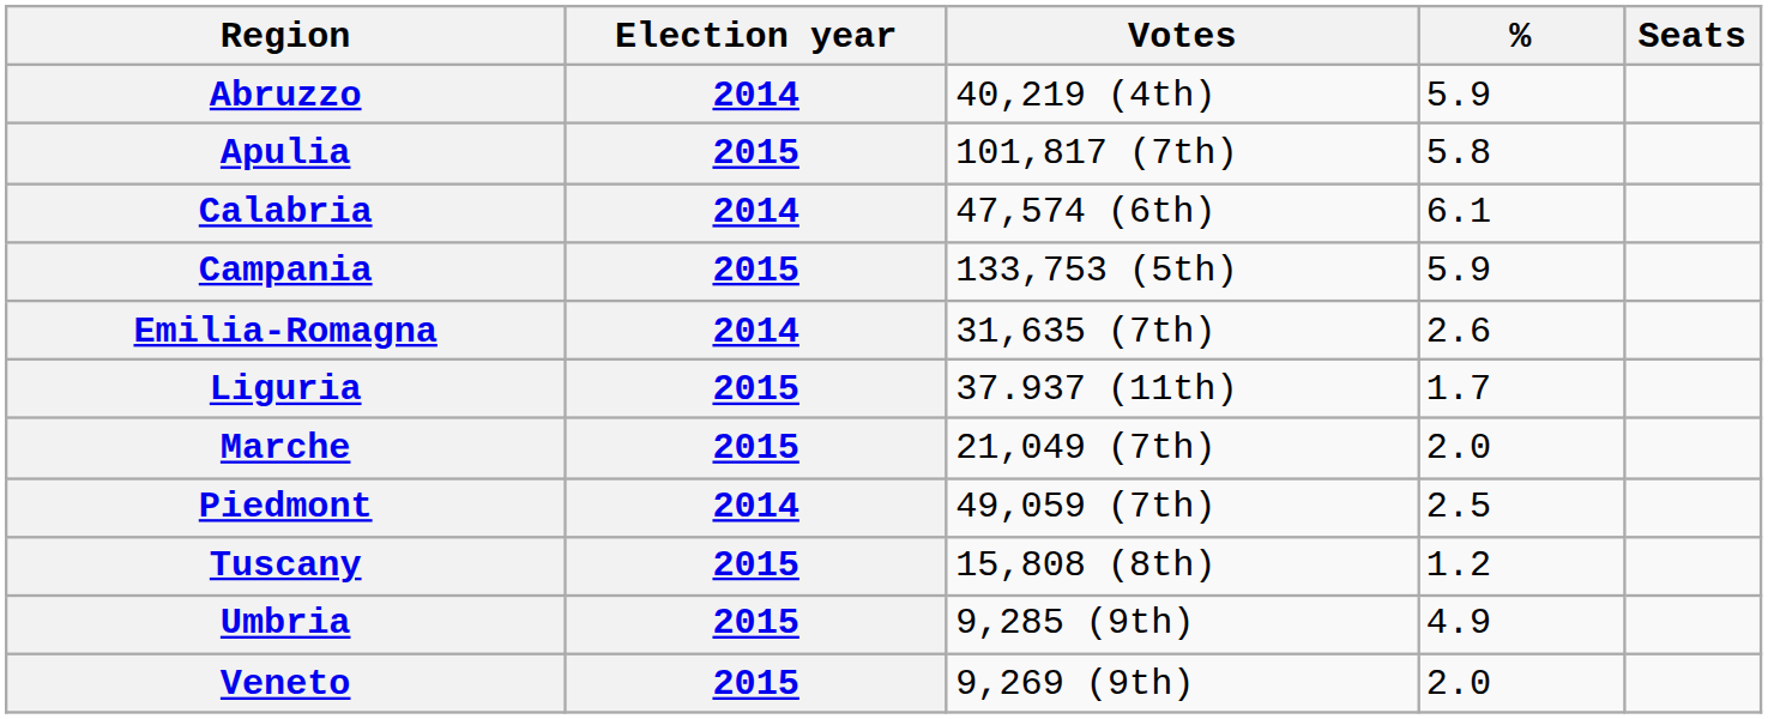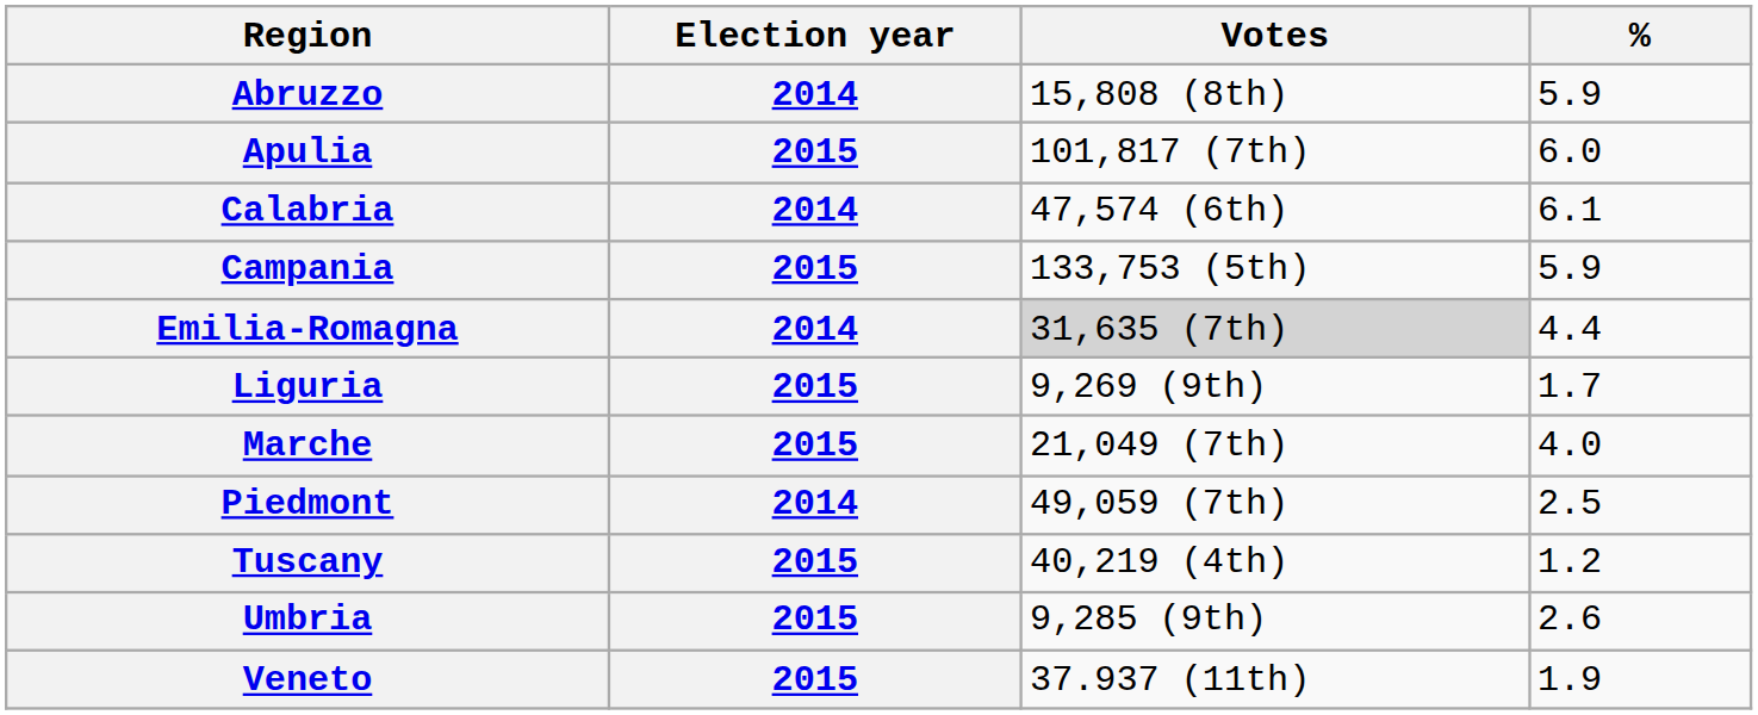 <table class=wikitable style="width:50%; border:1px #AAAAFF solid">
 <tr>
 <th width=19%>Region</th>
 <th width=13%>Election year</th>
 <th width=16%>Votes</th>
 <th width=7%>%</th>
-<th width=1%>Seats</th>
 </tr>
 <tr>
 <th><a href='#'>Abruzzo</a></th>
 <th><a href='#'>2014</a></th>
-<td>40,219 (4th)</td>
+<td>15,808 (8th)</td>
 <td>5.9</td>
-<td></td>
 </tr>
 <tr>
 <th><a href='#'>Apulia</a></th>
 <th><a href='#'>2015</a></th>
 <td>101,817 (7th)</td>
-<td>5.8</td>
-<td></td>
+<td>6.0</td>
 </tr>
 <tr>
 <th><a href='#'>Calabria</a></th>
 <th><a href='#'>2014</a></th>
 <td>47,574 (6th)</td>
 <td>6.1</td>
-<td></td>
 </tr>
 <tr>
 <th><a href='#'>Campania</a></th>
 <th><a href='#'>2015</a></th>
 <td>133,753 (5th)</td>
 <td>5.9</td>
-<td></td>
 </tr>
 <tr>
 <th><a href='#'>Emilia-Romagna</a></th>
 <th><a href='#'>2014</a></th>
-<td>31,635 (7th)</td>
-<td>2.6</td>
-<td></td>
+<td style="background: lightgrey;">31,635 (7th)</td>
+<td>4.4</td>
 </tr>
 <tr>
 <th><a href='#'>Liguria</a></th>
 <th><a href='#'>2015</a></th>
-<td>37.937 (11th)</td>
+<td>9,269 (9th)</td>
 <td>1.7</td>
-<td></td>
 </tr>
 <tr>
 <th><a href='#'>Marche</a></th>
 <th><a href='#'>2015</a></th>
 <td>21,049 (7th)</td>
-<td>2.0</td>
-<td></td>
+<td>4.0</td>
 </tr>
 <tr>
 <th><a href='#'>Piedmont</a></th>
 <th><a href='#'>2014</a></th>
 <td>49,059 (7th)</td>
 <td>2.5</td>
-<td></td>
 </tr>
 <tr>
 <th><a href='#'>Tuscany</a></th>
 <th><a href='#'>2015</a></th>
-<td>15,808 (8th)</td>
+<td>40,219 (4th)</td>
 <td>1.2</td>
-<td></td>
 </tr>
 <tr>
 <th><a href='#'>Umbria</a></th>
 <th><a href='#'>2015</a></th>
 <td>9,285 (9th)</td>
-<td>4.9</td>
-<td></td>
+<td>2.6</td>
 </tr>
 <tr>
 <th><a href='#'>Veneto</a></th>
 <th><a href='#'>2015</a></th>
-<td>9,269 (9th)</td>
-<td>2.0</td>
-<td></td>
+<td>37.937 (11th)</td>
+<td>1.9</td>
 </tr>
 </table>
